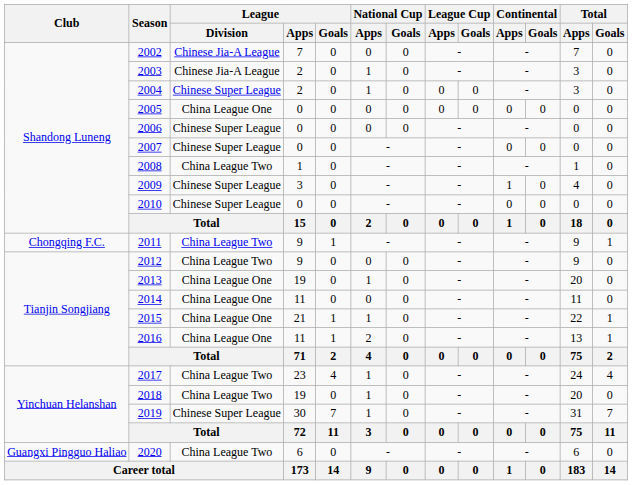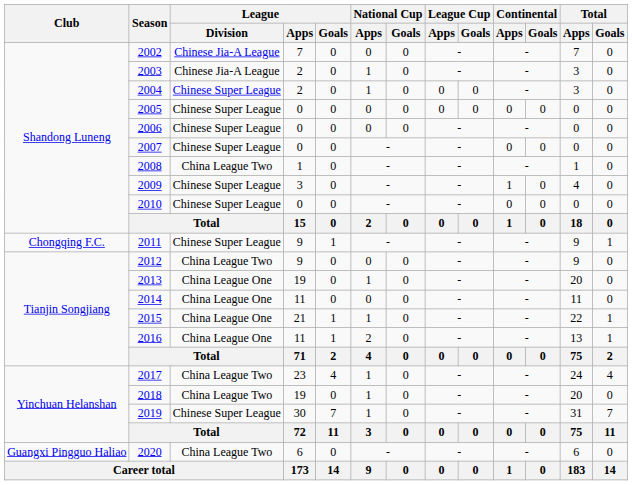 <table class="wikitable" style="text-align: center">
 <tr>
 <th rowspan="2">Club</th>
 <th rowspan="2">Season</th>
 <th colspan="3">League</th>
 <th colspan="2">National Cup</th>
 <th colspan="2">League Cup</th>
 <th colspan="2">Continental</th>
 <th colspan="2">Total</th>
 </tr>
 <tr>
 <th>Division</th>
 <th>Apps</th>
 <th>Goals</th>
 <th>Apps</th>
 <th>Goals</th>
 <th>Apps</th>
 <th>Goals</th>
 <th>Apps</th>
 <th>Goals</th>
 <th>Apps</th>
 <th>Goals</th>
 </tr>
 <tr>
 <td rowspan=10><a href='#'>Shandong Luneng</a></td>
 <td><a href='#'>2002</a></td>
 <td><a href='#'>Chinese Jia-A League</a></td>
 <td>7</td>
 <td>0</td>
 <td>0</td>
 <td>0</td>
 <td colspan="2">-</td>
 <td colspan="2">-</td>
 <td>7</td>
 <td>0</td>
 </tr>
 <tr>
 <td><a href='#'>2003</a></td>
 <td>Chinese Jia-A League</td>
 <td>2</td>
 <td>0</td>
 <td>1</td>
 <td>0</td>
 <td colspan="2">-</td>
 <td colspan="2">-</td>
 <td>3</td>
 <td>0</td>
 </tr>
 <tr>
 <td><a href='#'>2004</a></td>
 <td><a href='#'>Chinese Super League</a></td>
 <td>2</td>
 <td>0</td>
 <td>1</td>
 <td>0</td>
 <td>0</td>
 <td>0</td>
 <td colspan="2">-</td>
 <td>3</td>
 <td>0</td>
 </tr>
 <tr>
 <td><a href='#'>2005</a></td>
-<td>China League One</td>
+<td>Chinese Super League</td>
 <td>0</td>
 <td>0</td>
 <td>0</td>
 <td>0</td>
 <td>0</td>
 <td>0</td>
 <td>0</td>
 <td>0</td>
 <td>0</td>
 <td>0</td>
 </tr>
 <tr>
 <td><a href='#'>2006</a></td>
 <td>Chinese Super League</td>
 <td>0</td>
 <td>0</td>
 <td>0</td>
 <td>0</td>
 <td colspan="2">-</td>
 <td colspan="2">-</td>
 <td>0</td>
 <td>0</td>
 </tr>
 <tr>
 <td><a href='#'>2007</a></td>
 <td>Chinese Super League</td>
 <td>0</td>
 <td>0</td>
 <td colspan="2">-</td>
 <td colspan="2">-</td>
 <td>0</td>
 <td>0</td>
 <td>0</td>
 <td>0</td>
 </tr>
 <tr>
 <td><a href='#'>2008</a></td>
 <td>China League Two</td>
 <td>1</td>
 <td>0</td>
 <td colspan="2">-</td>
 <td colspan="2">-</td>
 <td colspan="2">-</td>
 <td>1</td>
 <td>0</td>
 </tr>
 <tr>
 <td><a href='#'>2009</a></td>
 <td>Chinese Super League</td>
 <td>3</td>
 <td>0</td>
 <td colspan="2">-</td>
 <td colspan="2">-</td>
 <td>1</td>
 <td>0</td>
 <td>4</td>
 <td>0</td>
 </tr>
 <tr>
 <td><a href='#'>2010</a></td>
 <td>Chinese Super League</td>
 <td>0</td>
 <td>0</td>
 <td colspan="2">-</td>
 <td colspan="2">-</td>
 <td>0</td>
 <td>0</td>
 <td>0</td>
 <td>0</td>
 </tr>
 <tr>
 <th colspan="2"><strong>Total</strong></th>
 <th>15</th>
 <th>0</th>
 <th>2</th>
 <th>0</th>
 <th>0</th>
 <th>0</th>
 <th>1</th>
 <th>0</th>
 <th>18</th>
 <th>0</th>
 </tr>
 <tr>
 <td><a href='#'>Chongqing F.C.</a></td>
 <td><a href='#'>2011</a></td>
-<td><a href='#'>China League Two</a></td>
+<td>Chinese Super League</td>
 <td>9</td>
 <td>1</td>
 <td colspan="2">-</td>
 <td colspan="2">-</td>
 <td colspan="2">-</td>
 <td>9</td>
 <td>1</td>
 </tr>
 <tr>
 <td rowspan=6><a href='#'>Tianjin Songjiang</a></td>
 <td><a href='#'>2012</a></td>
 <td>China League Two</td>
 <td>9</td>
 <td>0</td>
 <td>0</td>
 <td>0</td>
 <td colspan="2">-</td>
 <td colspan="2">-</td>
 <td>9</td>
 <td>0</td>
 </tr>
 <tr>
 <td><a href='#'>2013</a></td>
 <td>China League One</td>
 <td>19</td>
 <td>0</td>
 <td>1</td>
 <td>0</td>
 <td colspan="2">-</td>
 <td colspan="2">-</td>
 <td>20</td>
 <td>0</td>
 </tr>
 <tr>
 <td><a href='#'>2014</a></td>
 <td>China League One</td>
 <td>11</td>
 <td>0</td>
 <td>0</td>
 <td>0</td>
 <td colspan="2">-</td>
 <td colspan="2">-</td>
 <td>11</td>
 <td>0</td>
 </tr>
 <tr>
 <td><a href='#'>2015</a></td>
 <td>China League One</td>
 <td>21</td>
 <td>1</td>
 <td>1</td>
 <td>0</td>
 <td colspan="2">-</td>
 <td colspan="2">-</td>
 <td>22</td>
 <td>1</td>
 </tr>
 <tr>
 <td><a href='#'>2016</a></td>
 <td>China League One</td>
 <td>11</td>
 <td>1</td>
 <td>2</td>
 <td>0</td>
 <td colspan="2">-</td>
 <td colspan="2">-</td>
 <td>13</td>
 <td>1</td>
 </tr>
 <tr>
 <th colspan="2"><strong>Total</strong></th>
 <th>71</th>
 <th>2</th>
 <th>4</th>
 <th>0</th>
 <th>0</th>
 <th>0</th>
 <th>0</th>
 <th>0</th>
 <th>75</th>
 <th>2</th>
 </tr>
 <tr>
 <td rowspan=4><a href='#'>Yinchuan Helanshan</a></td>
 <td><a href='#'>2017</a></td>
 <td>China League Two</td>
 <td>23</td>
 <td>4</td>
 <td>1</td>
 <td>0</td>
 <td colspan="2">-</td>
 <td colspan="2">-</td>
 <td>24</td>
 <td>4</td>
 </tr>
 <tr>
 <td><a href='#'>2018</a></td>
 <td>China League Two</td>
 <td>19</td>
 <td>0</td>
 <td>1</td>
 <td>0</td>
 <td colspan="2">-</td>
 <td colspan="2">-</td>
 <td>20</td>
 <td>0</td>
 </tr>
 <tr>
 <td><a href='#'>2019</a></td>
 <td>Chinese Super League</td>
 <td>30</td>
 <td>7</td>
 <td>1</td>
 <td>0</td>
 <td colspan="2">-</td>
 <td colspan="2">-</td>
 <td>31</td>
 <td>7</td>
 </tr>
 <tr>
 <th colspan="2"><strong>Total</strong></th>
 <th>72</th>
 <th>11</th>
 <th>3</th>
 <th>0</th>
 <th>0</th>
 <th>0</th>
 <th>0</th>
 <th>0</th>
 <th>75</th>
 <th>11</th>
 </tr>
 <tr>
 <td><a href='#'>Guangxi Pingguo Haliao</a></td>
 <td><a href='#'>2020</a></td>
 <td>China League Two</td>
 <td>6</td>
 <td>0</td>
 <td colspan="2">-</td>
 <td colspan="2">-</td>
 <td colspan="2">-</td>
 <td>6</td>
 <td>0</td>
 </tr>
 <tr>
 <th colspan=3>Career total</th>
 <th>173</th>
 <th>14</th>
 <th>9</th>
 <th>0</th>
 <th>0</th>
 <th>0</th>
 <th>1</th>
 <th>0</th>
 <th>183</th>
 <th>14</th>
 </tr>
 </table>
